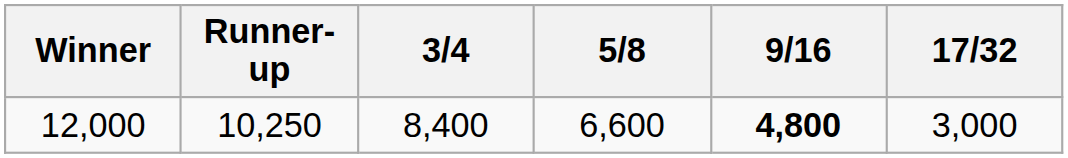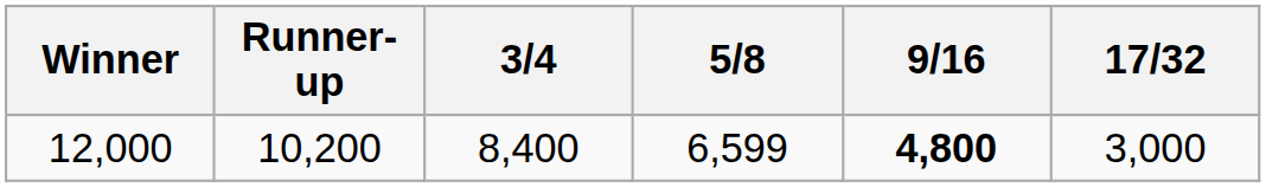 <table class="wikitable" style="text-align:center">
 <tr>
 <th width="75">Winner</th>
 <th width="75">Runner-up</th>
 <th width="75">3/4</th>
 <th width="75">5/8</th>
 <th width="75">9/16</th>
 <th width="75">17/32</th>
 </tr>
 <tr>
 <td>12,000</td>
-<td>10,250</td>
+<td>10,200</td>
 <td>8,400</td>
-<td>6,600</td>
+<td>6,599</td>
 <td><strong>4,800</strong></td>
 <td>3,000</td>
 </tr>
 </table>
